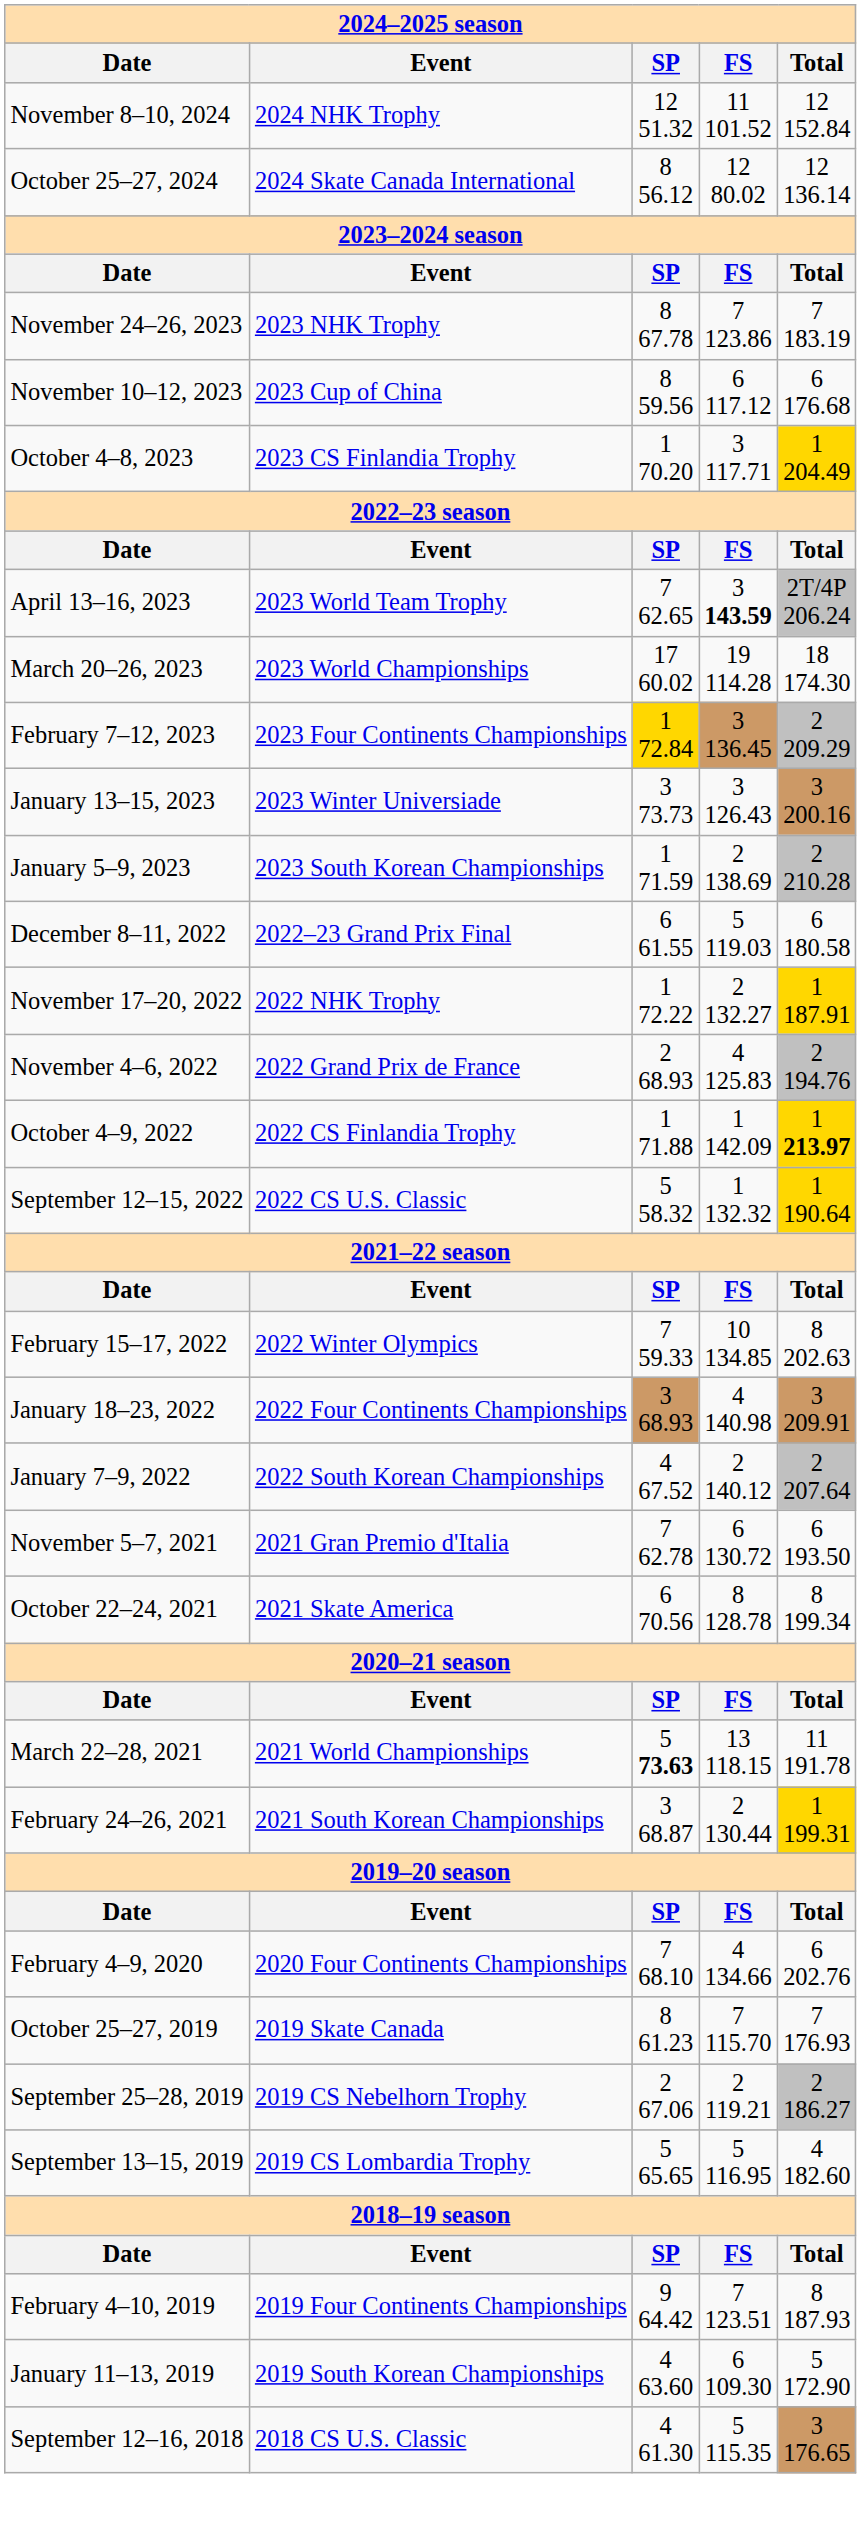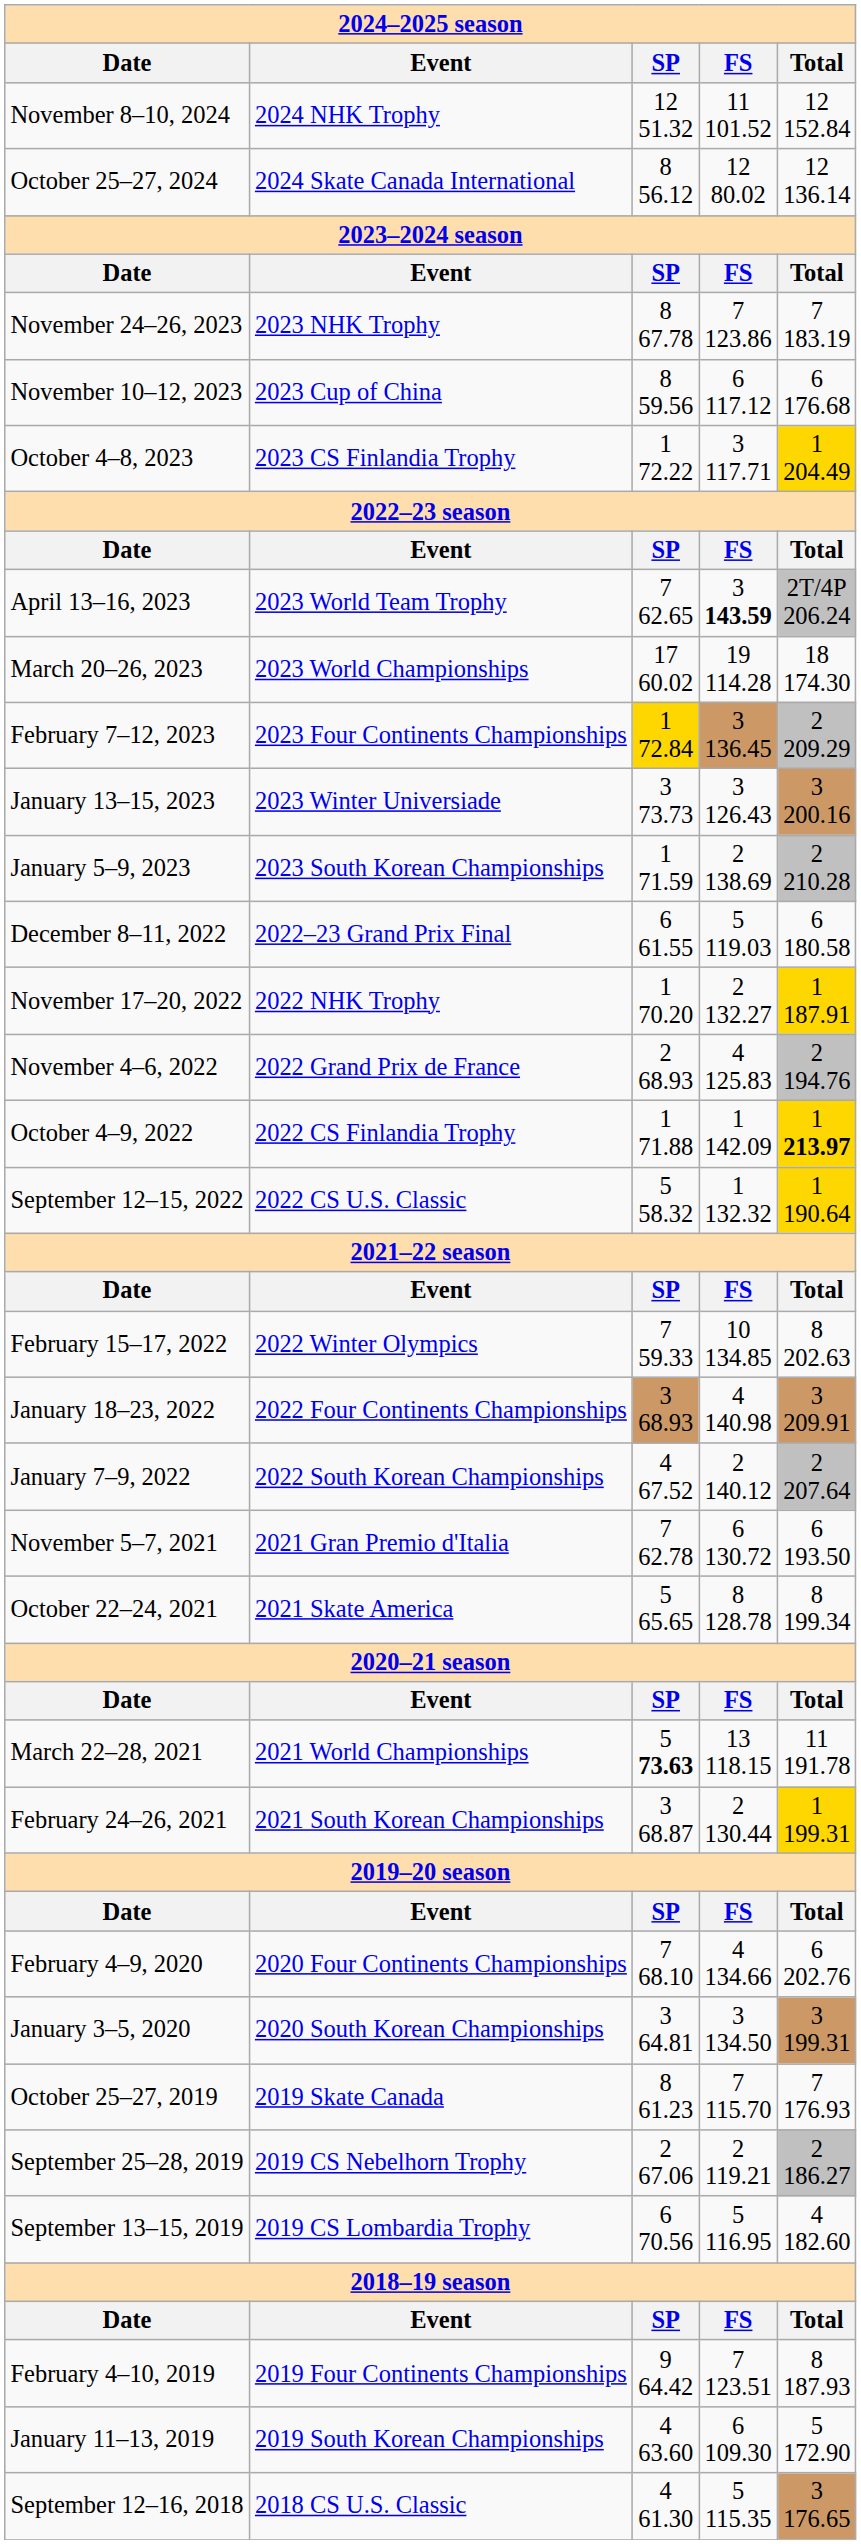 <table class="wikitable">
 <tr>
 <th style="background-color: #ffdead; " colspan=5 align=center><a href='#'><strong>2024–2025 season</strong></a></th>
 </tr>
 <tr>
 <th>Date</th>
 <th>Event</th>
 <th><a href='#'>SP</a></th>
 <th><a href='#'>FS</a></th>
 <th>Total</th>
 </tr>
 <tr>
 <td>November 8–10, 2024</td>
 <td><a href='#'>2024 NHK Trophy</a></td>
 <td align=center>12 <br> 51.32</td>
 <td align=center>11 <br> 101.52</td>
 <td align=center>12 <br> 152.84</td>
 </tr>
 <tr>
 <td>October 25–27, 2024</td>
 <td><a href='#'>2024 Skate Canada International</a></td>
 <td align=center>8 <br> 56.12</td>
 <td align=center>12 <br> 80.02</td>
 <td align=center>12 <br> 136.14</td>
 </tr>
 <tr>
 <td style="background-color: #ffdead; " colspan=5 align=center><a href='#'><strong>2023–2024 season</strong></a></td>
 </tr>
 <tr>
 <th>Date</th>
 <th>Event</th>
 <th><a href='#'>SP</a></th>
 <th><a href='#'>FS</a></th>
 <th>Total</th>
 </tr>
 <tr>
 <td>November 24–26, 2023</td>
 <td><a href='#'>2023 NHK Trophy</a></td>
 <td align=center>8 <br> 67.78</td>
 <td align=center>7 <br> 123.86</td>
 <td align=center>7 <br> 183.19</td>
 </tr>
 <tr>
 <td>November 10–12, 2023</td>
 <td><a href='#'>2023 Cup of China</a></td>
 <td align=center>8 <br> 59.56</td>
 <td align=center>6 <br> 117.12</td>
 <td align=center>6 <br> 176.68</td>
 </tr>
 <tr>
 <td>October 4–8, 2023</td>
 <td><a href='#'>2023 CS Finlandia Trophy</a></td>
-<td align=center>1 <br> 70.20</td>
+<td align=center>1 <br> 72.22</td>
 <td align=center>3 <br> 117.71</td>
 <td align=center bgcolor=gold>1 <br> 204.49</td>
 </tr>
 <tr>
 <td style="background-color: #ffdead; " colspan=5 align=center><a href='#'><strong>2022–23 season</strong></a></td>
 </tr>
 <tr>
 <th>Date</th>
 <th>Event</th>
 <th><a href='#'>SP</a></th>
 <th><a href='#'>FS</a></th>
 <th>Total</th>
 </tr>
 <tr>
 <td>April 13–16, 2023</td>
 <td><a href='#'>2023 World Team Trophy</a></td>
 <td align=center>7 <br> 62.65</td>
 <td align=center>3 <br> <strong>143.59</strong></td>
 <td align=center bgcolor=silver>2T/4P <br> 206.24</td>
 </tr>
 <tr>
 <td>March 20–26, 2023</td>
 <td><a href='#'>2023 World Championships</a></td>
 <td align=center>17 <br> 60.02</td>
 <td align=center>19 <br> 114.28</td>
 <td align=center>18 <br> 174.30</td>
 </tr>
 <tr>
 <td>February 7–12, 2023</td>
 <td><a href='#'>2023 Four Continents Championships</a></td>
 <td align=center bgcolor=gold>1 <br> 72.84</td>
 <td align=center bgcolor=cc9966>3 <br> 136.45</td>
 <td align=center bgcolor=silver>2 <br> 209.29</td>
 </tr>
 <tr>
 <td>January 13–15, 2023</td>
 <td><a href='#'>2023 Winter Universiade</a></td>
 <td align=center>3 <br> 73.73</td>
 <td align=center>3 <br> 126.43</td>
 <td align=center bgcolor=cc9966>3 <br> 200.16</td>
 </tr>
 <tr>
 <td>January 5–9, 2023</td>
 <td><a href='#'>2023 South Korean Championships</a></td>
 <td align=center>1 <br> 71.59</td>
 <td align=center>2 <br> 138.69</td>
 <td align=center bgcolor=silver>2 <br> 210.28</td>
 </tr>
 <tr>
 <td>December 8–11, 2022</td>
 <td><a href='#'>2022–23 Grand Prix Final</a></td>
 <td align=center>6 <br> 61.55</td>
 <td align=center>5 <br> 119.03</td>
 <td align=center>6 <br> 180.58</td>
 </tr>
 <tr>
 <td>November 17–20, 2022</td>
 <td><a href='#'>2022 NHK Trophy</a></td>
-<td align=center>1 <br> 72.22</td>
+<td align=center>1 <br> 70.20</td>
 <td align=center>2 <br> 132.27</td>
 <td align=center bgcolor=gold>1 <br> 187.91</td>
 </tr>
 <tr>
 <td>November 4–6, 2022</td>
 <td><a href='#'>2022 Grand Prix de France</a></td>
 <td align=center>2 <br> 68.93</td>
 <td align=center>4 <br> 125.83</td>
 <td align=center bgcolor=silver>2 <br> 194.76</td>
 </tr>
 <tr>
 <td>October 4–9, 2022</td>
 <td><a href='#'>2022 CS Finlandia Trophy</a></td>
 <td align=center>1 <br> 71.88</td>
 <td align=center>1 <br> 142.09</td>
 <td align=center bgcolor=gold>1 <br> <strong>213.97</strong></td>
 </tr>
 <tr>
 <td>September 12–15, 2022</td>
 <td><a href='#'>2022 CS U.S. Classic</a></td>
 <td align=center>5 <br> 58.32</td>
 <td align=center>1 <br> 132.32</td>
 <td align=center bgcolor=gold>1 <br> 190.64</td>
 </tr>
 <tr>
 <td style="background-color: #ffdead; " colspan=5 align=center><a href='#'><strong>2021–22 season</strong></a></td>
 </tr>
 <tr>
 <th>Date</th>
 <th>Event</th>
 <th><a href='#'>SP</a></th>
 <th><a href='#'>FS</a></th>
 <th>Total</th>
 </tr>
 <tr>
 <td>February 15–17, 2022</td>
 <td><a href='#'>2022 Winter Olympics</a></td>
 <td align=center>7 <br> 59.33</td>
 <td align=center>10 <br> 134.85</td>
 <td align=center>8 <br> 202.63</td>
 </tr>
 <tr>
 <td>January 18–23, 2022</td>
 <td><a href='#'>2022 Four Continents Championships</a></td>
 <td align=center bgcolor=cc9966>3 <br> 68.93</td>
 <td align=center>4 <br> 140.98</td>
 <td align=center bgcolor=cc9966>3<br>209.91</td>
 </tr>
 <tr>
 <td>January 7–9, 2022</td>
 <td><a href='#'>2022 South Korean Championships</a></td>
 <td align=center>4 <br> 67.52</td>
 <td align=center>2 <br> 140.12</td>
 <td align=center bgcolor=silver>2 <br> 207.64</td>
 </tr>
 <tr>
 <td>November 5–7, 2021</td>
 <td><a href='#'>2021 Gran Premio d'Italia</a></td>
 <td align=center>7 <br> 62.78</td>
 <td align=center>6 <br> 130.72</td>
 <td align=center>6 <br> 193.50</td>
 </tr>
 <tr>
 <td>October 22–24, 2021</td>
 <td><a href='#'>2021 Skate America</a></td>
-<td align=center>6 <br> 70.56</td>
+<td align=center>5 <br> 65.65</td>
 <td align=center>8 <br> 128.78</td>
 <td align=center>8 <br> 199.34</td>
 </tr>
 <tr>
 <th style="background-color: #ffdead; " colspan=5 align=center><a href='#'><strong>2020–21 season</strong></a></th>
 </tr>
 <tr>
 <th>Date</th>
 <th>Event</th>
 <th><a href='#'>SP</a></th>
 <th><a href='#'>FS</a></th>
 <th>Total</th>
 </tr>
 <tr>
 <td>March 22–28, 2021</td>
 <td><a href='#'>2021 World Championships</a></td>
 <td align=center>5 <br> <strong>73.63</strong></td>
 <td align=center>13 <br> 118.15</td>
 <td align=center>11 <br> 191.78</td>
 </tr>
 <tr>
 <td>February 24–26, 2021</td>
 <td><a href='#'>2021 South Korean Championships</a></td>
 <td align=center>3 <br> 68.87</td>
 <td align=center>2 <br> 130.44</td>
 <td align=center bgcolor="gold">1 <br> 199.31</td>
 </tr>
 <tr>
 <th style="background-color: #ffdead; " colspan=5 align=center><a href='#'><strong>2019–20 season</strong></a></th>
 </tr>
 <tr>
 <th>Date</th>
 <th>Event</th>
 <th><a href='#'>SP</a></th>
 <th><a href='#'>FS</a></th>
 <th>Total</th>
 </tr>
 <tr>
 <td>February 4–9, 2020</td>
 <td><a href='#'>2020 Four Continents Championships</a></td>
 <td align=center>7 <br> 68.10</td>
 <td align=center>4 <br> 134.66</td>
 <td align=center>6 <br> 202.76</td>
 </tr>
 <tr>
+<td>January 3–5, 2020</td>
+<td><a href='#'>2020 South Korean Championships</a></td>
+<td align=center>3 <br> 64.81</td>
+<td align=center>3 <br> 134.50</td>
+<td align=center bgcolor=cc9966>3 <br> 199.31</td>
+</tr>
+<tr>
 <td>October 25–27, 2019</td>
 <td><a href='#'>2019 Skate Canada</a></td>
 <td align=center>8 <br> 61.23</td>
 <td align=center>7 <br> 115.70</td>
 <td align=center>7 <br> 176.93</td>
 </tr>
 <tr>
 <td>September 25–28, 2019</td>
 <td><a href='#'>2019 CS Nebelhorn Trophy</a></td>
 <td align=center>2 <br> 67.06</td>
 <td align=center>2 <br> 119.21</td>
 <td align=center bgcolor=silver>2 <br> 186.27</td>
 </tr>
 <tr>
 <td>September 13–15, 2019</td>
 <td><a href='#'>2019 CS Lombardia Trophy</a></td>
-<td align=center>5 <br> 65.65</td>
+<td align=center>6 <br> 70.56</td>
 <td align=center>5 <br> 116.95</td>
 <td align=center>4 <br> 182.60</td>
 </tr>
 <tr>
 <th style="background-color: #ffdead;" colspan=5 align=center><a href='#'>2018–19 season</a></th>
 </tr>
 <tr>
 <th>Date</th>
 <th>Event</th>
 <th><a href='#'>SP</a></th>
 <th><a href='#'>FS</a></th>
 <th>Total</th>
 </tr>
 <tr>
 <td>February 4–10, 2019</td>
 <td><a href='#'>2019 Four Continents Championships</a></td>
 <td align=center>9 <br> 64.42</td>
 <td align=center>7 <br> 123.51</td>
 <td align=center>8 <br> 187.93</td>
 </tr>
 <tr>
 <td>January 11–13, 2019</td>
 <td><a href='#'>2019 South Korean Championships</a></td>
 <td align=center>4 <br> 63.60</td>
 <td align=center>6 <br> 109.30</td>
 <td align=center>5 <br> 172.90</td>
 </tr>
 <tr>
 <td>September 12–16, 2018</td>
 <td><a href='#'>2018 CS U.S. Classic</a></td>
 <td align=center>4 <br> 61.30</td>
 <td align=center>5 <br> 115.35</td>
 <td align=center bgcolor=cc9966>3 <br> 176.65</td>
 </tr>
 </table>
